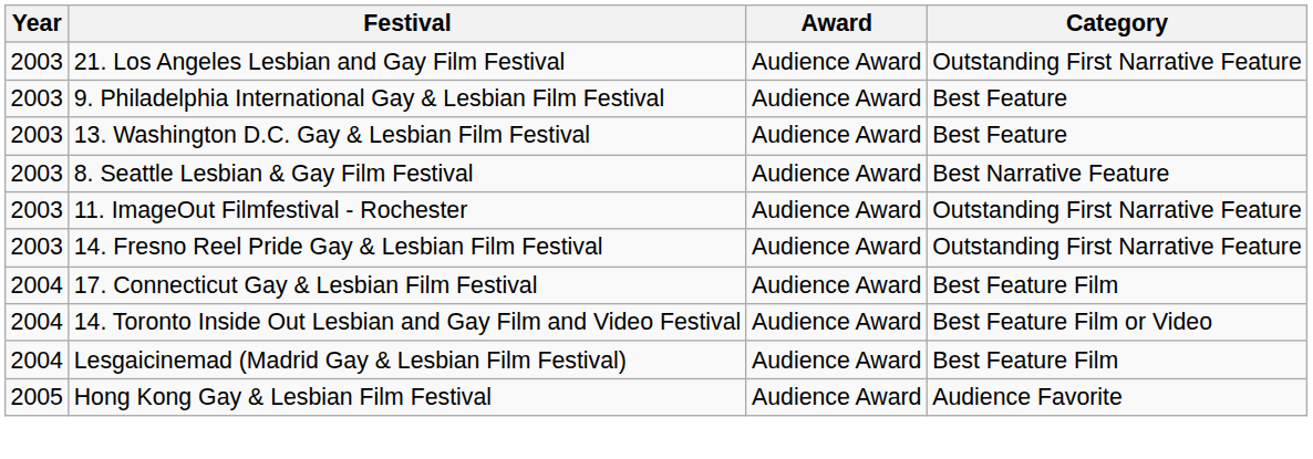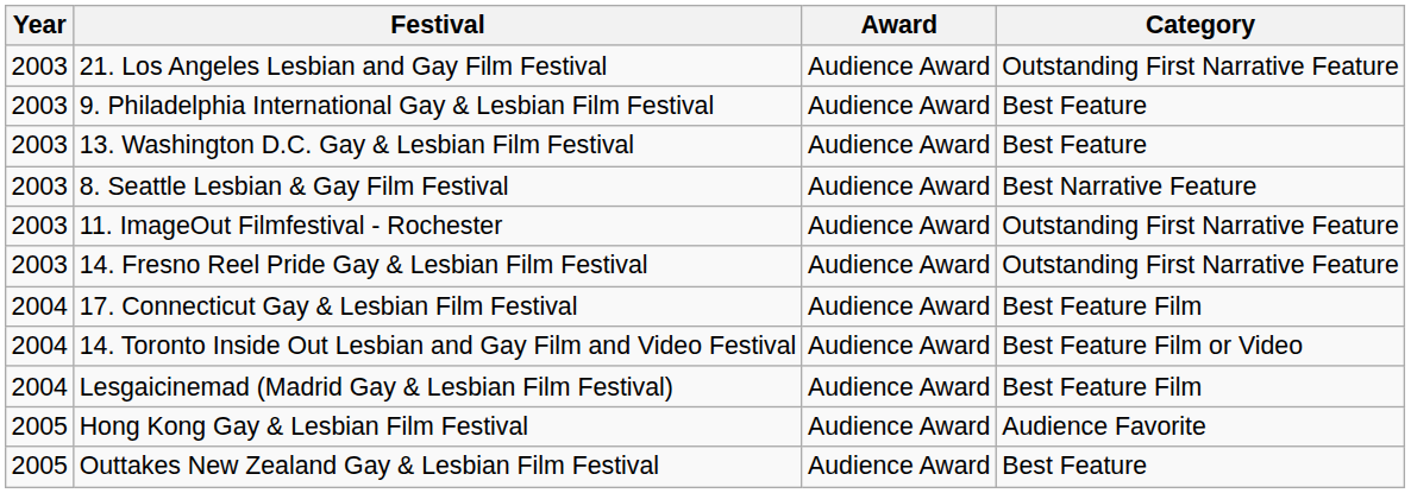 <table class="wikitable">
 <tr>
 <th>Year</th>
 <th>Festival</th>
 <th>Award</th>
 <th>Category</th>
 </tr>
 <tr>
 <td>2003</td>
 <td>21. Los Angeles Lesbian and Gay Film Festival</td>
 <td>Audience Award</td>
 <td>Outstanding First Narrative Feature</td>
 </tr>
 <tr>
 <td>2003</td>
 <td>9. Philadelphia International Gay & Lesbian Film Festival</td>
 <td>Audience Award</td>
 <td>Best Feature</td>
 </tr>
 <tr>
 <td>2003</td>
 <td>13. Washington D.C. Gay & Lesbian Film Festival</td>
 <td>Audience Award</td>
 <td>Best Feature</td>
 </tr>
 <tr>
 <td>2003</td>
 <td>8. Seattle Lesbian & Gay Film Festival</td>
 <td>Audience Award</td>
 <td>Best Narrative Feature</td>
 </tr>
 <tr>
 <td>2003</td>
 <td>11. ImageOut Filmfestival - Rochester</td>
 <td>Audience Award</td>
 <td>Outstanding First Narrative Feature</td>
 </tr>
 <tr>
 <td>2003</td>
 <td>14. Fresno Reel Pride Gay & Lesbian Film Festival</td>
 <td>Audience Award</td>
 <td>Outstanding First Narrative Feature</td>
 </tr>
 <tr>
 <td>2004</td>
 <td>17. Connecticut Gay & Lesbian Film Festival</td>
 <td>Audience Award</td>
 <td>Best Feature Film</td>
 </tr>
 <tr>
 <td>2004</td>
 <td>14. Toronto Inside Out Lesbian and Gay Film and Video Festival</td>
 <td>Audience Award</td>
 <td>Best Feature Film or Video</td>
 </tr>
 <tr>
 <td>2004</td>
 <td>Lesgaicinemad (Madrid Gay & Lesbian Film Festival)</td>
 <td>Audience Award</td>
 <td>Best Feature Film</td>
 </tr>
 <tr>
 <td>2005</td>
 <td>Hong Kong Gay & Lesbian Film Festival</td>
 <td>Audience Award</td>
 <td>Audience Favorite</td>
 </tr>
+<tr>
+<td>2005</td>
+<td>Outtakes New Zealand Gay & Lesbian Film Festival</td>
+<td>Audience Award</td>
+<td>Best Feature</td>
+</tr>
 </table>
